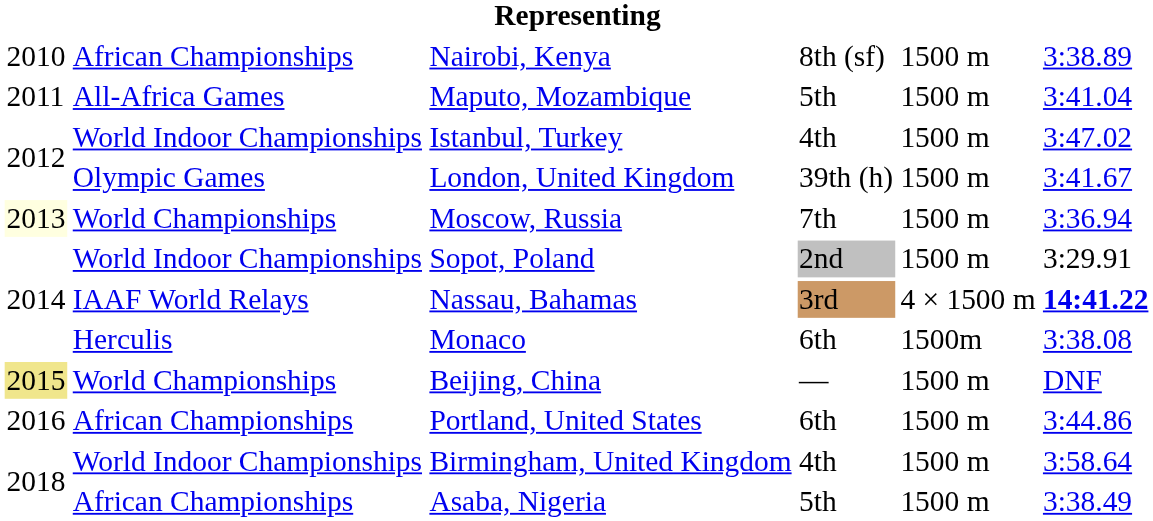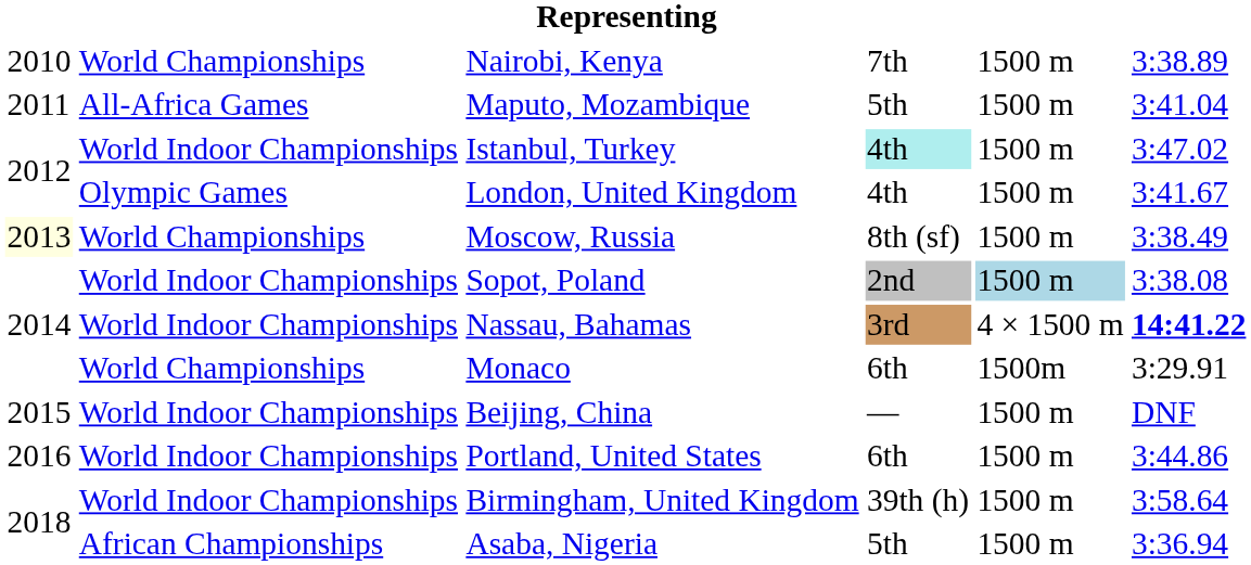 <table>
 <tr>
 <th colspan="6">Representing </th>
 </tr>
 <tr>
 <td>2010</td>
-<td><a href='#'>African Championships</a></td>
+<td><a href='#'>World Championships</a></td>
 <td><a href='#'>Nairobi, Kenya</a></td>
-<td>8th (sf)</td>
+<td>7th</td>
 <td>1500 m</td>
 <td><a href='#'>3:38.89</a></td>
 </tr>
 <tr>
 <td>2011</td>
 <td><a href='#'>All-Africa Games</a></td>
 <td><a href='#'>Maputo, Mozambique</a></td>
 <td>5th</td>
 <td>1500 m</td>
 <td><a href='#'>3:41.04</a></td>
 </tr>
 <tr>
 <td rowspan=2>2012</td>
 <td><a href='#'>World Indoor Championships</a></td>
 <td><a href='#'>Istanbul, Turkey</a></td>
-<td>4th</td>
+<td style="background: paleturquoise;">4th</td>
 <td>1500 m</td>
 <td><a href='#'>3:47.02</a></td>
 </tr>
 <tr>
 <td><a href='#'>Olympic Games</a></td>
 <td><a href='#'>London, United Kingdom</a></td>
-<td>39th (h)</td>
+<td>4th</td>
 <td>1500 m</td>
 <td><a href='#'>3:41.67</a></td>
 </tr>
 <tr>
 <td style="background: lightyellow;">2013</td>
 <td><a href='#'>World Championships</a></td>
 <td><a href='#'>Moscow, Russia</a></td>
-<td>7th</td>
+<td>8th (sf)</td>
 <td>1500 m</td>
-<td><a href='#'>3:36.94</a></td>
+<td><a href='#'>3:38.49</a></td>
 </tr>
 <tr>
 <td rowspan=3>2014</td>
 <td><a href='#'>World Indoor Championships</a></td>
 <td><a href='#'>Sopot, Poland</a></td>
 <td bgcolor=silver>2nd</td>
-<td>1500 m</td>
-<td>3:29.91</td>
+<td style="background: lightblue;">1500 m</td>
+<td><a href='#'>3:38.08</a></td>
 </tr>
 <tr>
-<td><a href='#'>IAAF World Relays</a></td>
+<td><a href='#'>World Indoor Championships</a></td>
 <td><a href='#'>Nassau, Bahamas</a></td>
 <td bgcolor=cc9966>3rd</td>
 <td>4 × 1500 m</td>
 <td><strong><a href='#'>14:41.22</a></strong></td>
 </tr>
 <tr>
-<td><a href='#'>Herculis</a></td>
+<td><a href='#'>World Championships</a></td>
 <td><a href='#'>Monaco</a></td>
 <td>6th</td>
 <td>1500m</td>
-<td><a href='#'>3:38.08</a></td>
+<td>3:29.91</td>
 </tr>
 <tr>
-<td style="background: khaki;">2015</td>
-<td><a href='#'>World Championships</a></td>
+<td>2015</td>
+<td><a href='#'>World Indoor Championships</a></td>
 <td><a href='#'>Beijing, China</a></td>
 <td>—</td>
 <td>1500 m</td>
 <td><a href='#'>DNF</a></td>
 </tr>
 <tr>
 <td>2016</td>
-<td><a href='#'>African Championships</a></td>
+<td><a href='#'>World Indoor Championships</a></td>
 <td><a href='#'>Portland, United States</a></td>
 <td>6th</td>
 <td>1500 m</td>
 <td><a href='#'>3:44.86</a></td>
 </tr>
 <tr>
 <td rowspan=2>2018</td>
 <td><a href='#'>World Indoor Championships</a></td>
 <td><a href='#'>Birmingham, United Kingdom</a></td>
-<td>4th</td>
+<td>39th (h)</td>
 <td>1500 m</td>
 <td><a href='#'>3:58.64</a></td>
 </tr>
 <tr>
 <td><a href='#'>African Championships</a></td>
 <td><a href='#'>Asaba, Nigeria</a></td>
 <td>5th</td>
 <td>1500 m</td>
-<td><a href='#'>3:38.49</a></td>
+<td><a href='#'>3:36.94</a></td>
 </tr>
 </table>
